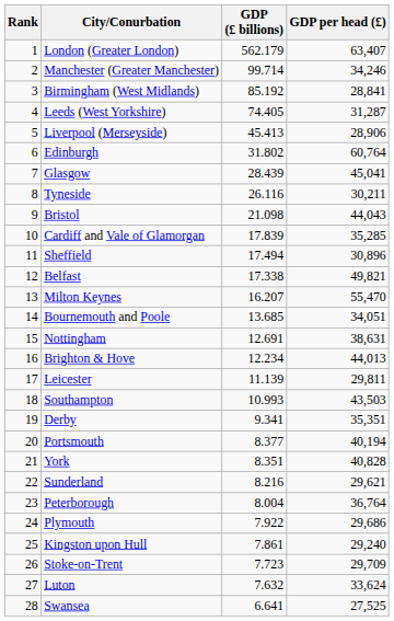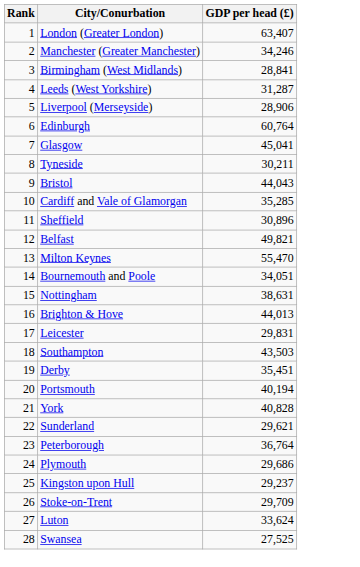 <table class="wikitable sortable">
 <tr>
 <th>Rank</th>
 <th>City/Conurbation</th>
-<th>GDP <br>(£ billions)</th>
 <th>GDP per head (£)</th>
 </tr>
 <tr style="text-align:right;">
 <td>1</td>
 <td style="text-align:left;"><a href='#'>London</a> (<a href='#'>Greater London</a>)</td>
-<td>562.179</td>
 <td>63,407</td>
 </tr>
 <tr style="text-align:right;">
 <td>2</td>
 <td style="text-align:left;"><a href='#'>Manchester</a> (<a href='#'>Greater Manchester</a>)</td>
-<td>99.714</td>
 <td>34,246</td>
 </tr>
 <tr style="text-align:right;">
 <td>3</td>
 <td style="text-align:left;"><a href='#'>Birmingham</a> (<a href='#'>West Midlands</a>)</td>
-<td>85.192</td>
 <td>28,841</td>
 </tr>
 <tr style="text-align:right;">
 <td>4</td>
 <td style="text-align:left;"><a href='#'>Leeds</a> (<a href='#'>West Yorkshire</a>)</td>
-<td>74.405</td>
 <td>31,287</td>
 </tr>
 <tr style="text-align:right;">
 <td>5</td>
 <td style="text-align:left;"><a href='#'>Liverpool</a> (<a href='#'>Merseyside</a>)</td>
-<td>45.413</td>
 <td>28,906</td>
 </tr>
 <tr style="text-align:right;">
 <td>6</td>
 <td style="text-align:left;"><a href='#'>Edinburgh</a></td>
-<td>31.802</td>
 <td>60,764</td>
 </tr>
 <tr style="text-align:right;">
 <td>7</td>
 <td style="text-align:left;"><a href='#'>Glasgow</a></td>
-<td>28.439</td>
 <td>45,041</td>
 </tr>
 <tr style="text-align:right;">
 <td>8</td>
 <td style="text-align:left;"><a href='#'>Tyneside</a></td>
-<td>26.116</td>
 <td>30,211</td>
 </tr>
 <tr style="text-align:right;">
 <td>9</td>
 <td style="text-align:left;"><a href='#'>Bristol</a></td>
-<td>21.098</td>
 <td>44,043</td>
 </tr>
 <tr style="text-align:right;">
 <td>10</td>
 <td style="text-align:left;"><a href='#'>Cardiff</a> and <a href='#'>Vale of Glamorgan</a></td>
-<td>17.839</td>
 <td>35,285</td>
 </tr>
 <tr style="text-align:right;">
 <td>11</td>
 <td style="text-align:left;"><a href='#'>Sheffield</a></td>
-<td>17.494</td>
 <td>30,896</td>
 </tr>
 <tr style="text-align:right;">
 <td>12</td>
 <td style="text-align:left;"><a href='#'>Belfast</a></td>
-<td>17.338</td>
 <td>49,821</td>
 </tr>
 <tr style="text-align:right;">
 <td>13</td>
 <td style="text-align:left;"><a href='#'>Milton Keynes</a></td>
-<td>16.207</td>
 <td>55,470</td>
 </tr>
 <tr style="text-align:right;">
 <td>14</td>
 <td style="text-align:left;"><a href='#'>Bournemouth</a> and <a href='#'>Poole</a></td>
-<td>13.685</td>
 <td>34,051</td>
 </tr>
 <tr style="text-align:right;">
 <td>15</td>
 <td style="text-align:left;"><a href='#'>Nottingham</a></td>
-<td>12.691</td>
 <td>38,631</td>
 </tr>
 <tr style="text-align:right;">
 <td>16</td>
 <td style="text-align:left;"><a href='#'>Brighton & Hove</a></td>
-<td>12.234</td>
 <td>44,013</td>
 </tr>
 <tr style="text-align:right;">
 <td>17</td>
 <td style="text-align:left;"><a href='#'>Leicester</a></td>
-<td>11.139</td>
-<td>29,811</td>
+<td>29,831</td>
 </tr>
 <tr style="text-align:right;">
 <td>18</td>
 <td style="text-align:left;"><a href='#'>Southampton</a></td>
-<td>10.993</td>
 <td>43,503</td>
 </tr>
 <tr style="text-align:right;">
 <td>19</td>
 <td style="text-align:left;"><a href='#'>Derby</a></td>
-<td>9.341</td>
-<td>35,351</td>
+<td>35,451</td>
 </tr>
 <tr style="text-align:right;">
 <td>20</td>
 <td style="text-align:left;"><a href='#'>Portsmouth</a></td>
-<td>8.377</td>
 <td>40,194</td>
 </tr>
 <tr style="text-align:right;">
 <td>21</td>
 <td style="text-align:left;"><a href='#'>York</a></td>
-<td>8.351</td>
 <td>40,828</td>
 </tr>
 <tr style="text-align:right;">
 <td>22</td>
 <td style="text-align:left;"><a href='#'>Sunderland</a></td>
-<td>8.216</td>
 <td>29,621</td>
 </tr>
 <tr style="text-align:right;">
 <td>23</td>
 <td style="text-align:left;"><a href='#'>Peterborough</a></td>
-<td>8.004</td>
 <td>36,764</td>
 </tr>
 <tr style="text-align:right;">
 <td>24</td>
 <td style="text-align:left;"><a href='#'>Plymouth</a></td>
-<td>7.922</td>
 <td>29,686</td>
 </tr>
 <tr style="text-align:right;">
 <td>25</td>
 <td style="text-align:left;"><a href='#'>Kingston upon Hull</a></td>
-<td>7.861</td>
-<td>29,240</td>
+<td>29,237</td>
 </tr>
 <tr style="text-align:right;">
 <td>26</td>
 <td style="text-align:left;"><a href='#'>Stoke-on-Trent</a></td>
-<td>7.723</td>
 <td>29,709</td>
 </tr>
 <tr style="text-align:right;">
 <td>27</td>
 <td style="text-align:left;"><a href='#'>Luton</a></td>
-<td>7.632</td>
 <td>33,624</td>
 </tr>
 <tr style="text-align:right;">
 <td>28</td>
 <td style="text-align:left;"><a href='#'>Swansea</a></td>
-<td>6.641</td>
 <td>27,525</td>
 </tr>
 </table>
